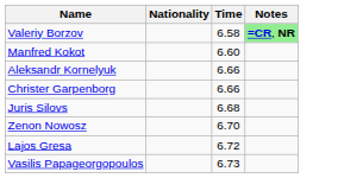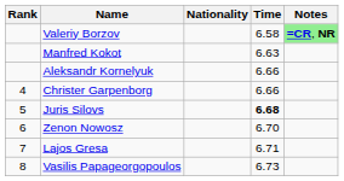 <table class="wikitable sortable" style="text-align:center">
 <tr>
+<th>Rank</th>
 <th>Name</th>
 <th>Nationality</th>
 <th>Time</th>
 <th>Notes</th>
 </tr>
 <tr>
+<td></td>
 <td align="left"><a href='#'>Valeriy Borzov</a></td>
 <td align=left></td>
 <td>6.58</td>
 <td style="background: lightgreen;"><strong><a href='#'>=CR</a></strong>, <strong>NR</strong></td>
 </tr>
 <tr>
+<td></td>
 <td align="left"><a href='#'>Manfred Kokot</a></td>
 <td align=left></td>
-<td>6.60</td>
+<td>6.63</td>
 <td></td>
 </tr>
 <tr>
+<td></td>
 <td align="left"><a href='#'>Aleksandr Kornelyuk</a></td>
 <td align=left></td>
 <td>6.66</td>
 <td></td>
 </tr>
 <tr>
+<td>4</td>
 <td align="left"><a href='#'>Christer Garpenborg</a></td>
 <td align=left></td>
 <td>6.66</td>
 <td></td>
 </tr>
 <tr>
+<td>5</td>
 <td align="left"><a href='#'>Juris Silovs</a></td>
 <td align=left></td>
-<td>6.68</td>
+<td><strong>6.68</strong></td>
 <td></td>
 </tr>
 <tr>
+<td>6</td>
 <td align="left"><a href='#'>Zenon Nowosz</a></td>
 <td align=left></td>
 <td>6.70</td>
 <td></td>
 </tr>
 <tr>
+<td>7</td>
 <td align="left"><a href='#'>Lajos Gresa</a></td>
 <td align=left></td>
-<td>6.72</td>
+<td>6.71</td>
 <td></td>
 </tr>
 <tr>
+<td>8</td>
 <td align="left"><a href='#'>Vasilis Papageorgopoulos</a></td>
 <td align=left></td>
 <td>6.73</td>
 <td></td>
 </tr>
 </table>
